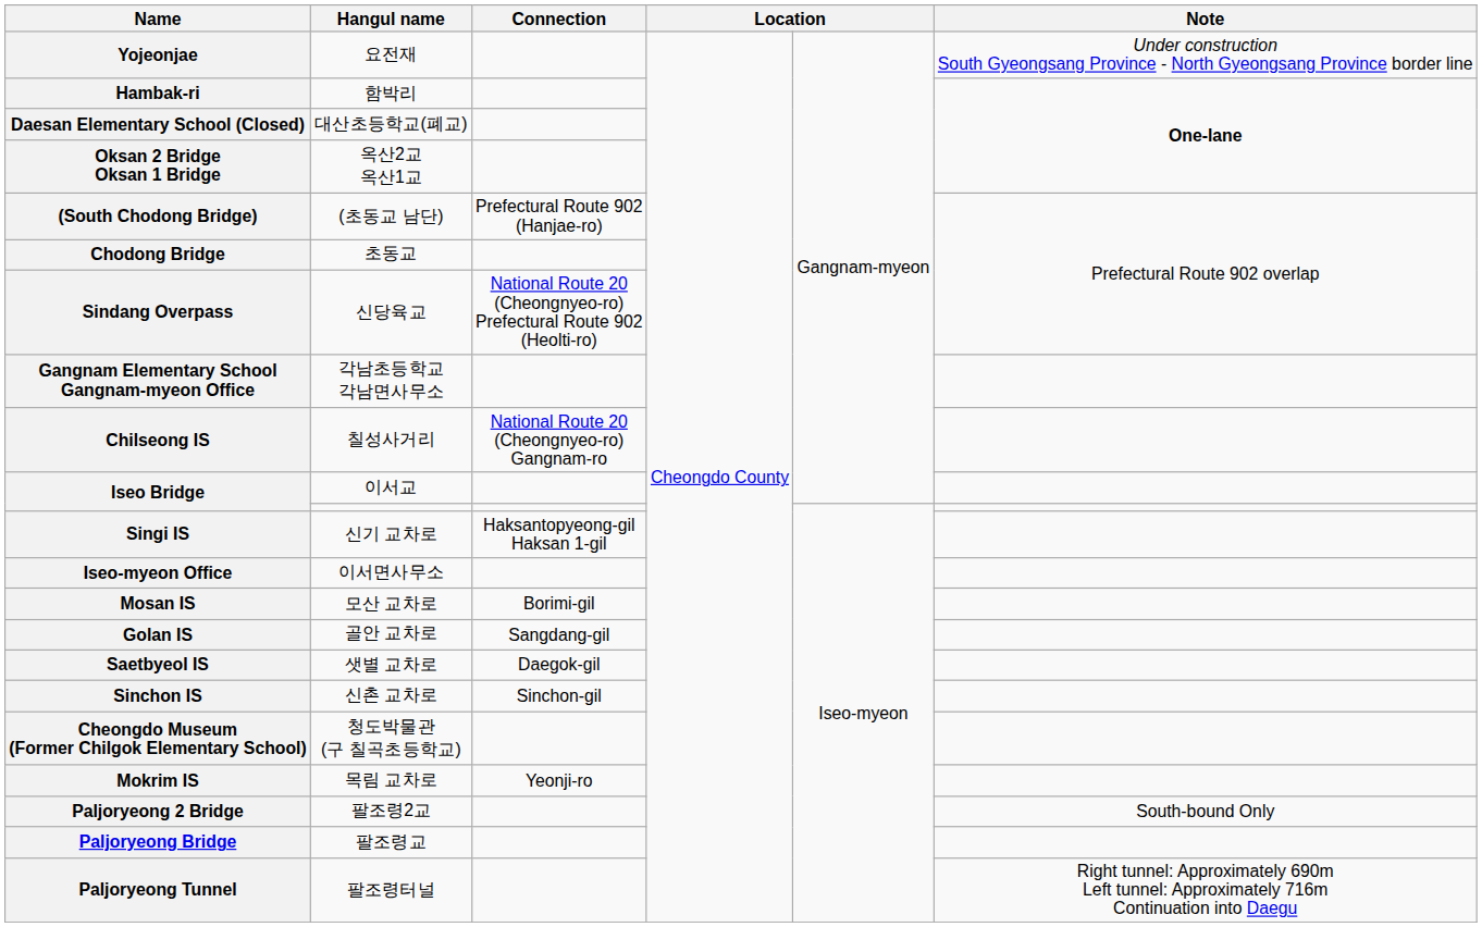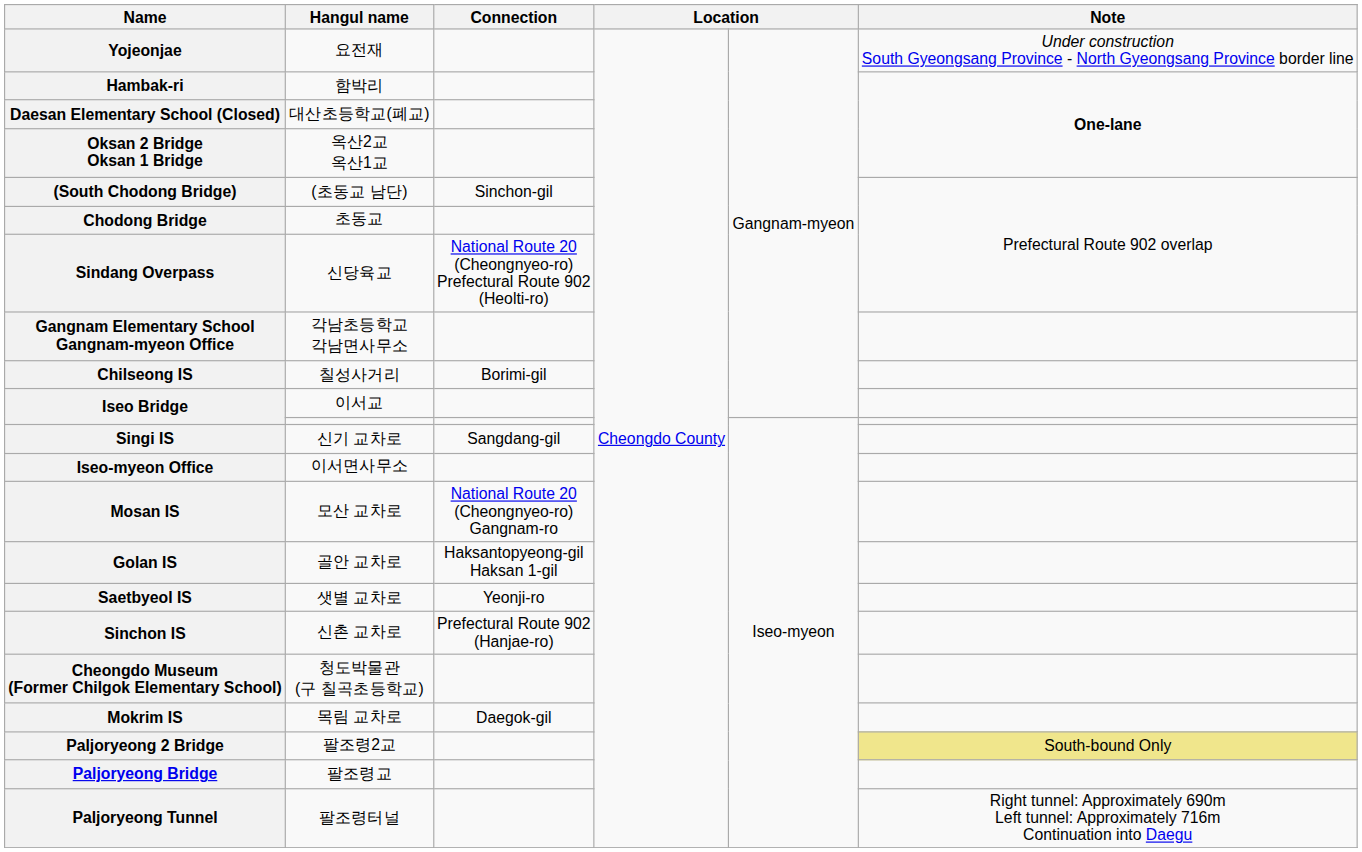 <table class="wikitable" style="font-size: 85%; text-align: center;">
 <tr>
 <th>Name </th>
 <th>Hangul name</th>
 <th>Connection</th>
 <th colspan="2">Location</th>
 <th>Note</th>
 </tr>
 <tr>
 <th>Yojeonjae</th>
 <td>요전재</td>
 <td></td>
 <td rowspan=22><a href='#'>Cheongdo County</a></td>
 <td rowspan=10>Gangnam-myeon</td>
 <td><em>Under construction</em><br><a href='#'>South Gyeongsang Province</a> - <a href='#'>North Gyeongsang Province</a> border line</td>
 </tr>
 <tr>
 <th>Hambak-ri</th>
 <td>함박리</td>
 <td></td>
 <td rowspan=3><strong>One-lane</strong></td>
 </tr>
 <tr>
 <th>Daesan Elementary School (Closed)</th>
 <td>대산초등학교(폐교)</td>
 <td></td>
 </tr>
 <tr>
 <th>Oksan 2 Bridge<br>Oksan 1 Bridge</th>
 <td>옥산2교<br>옥산1교</td>
 <td></td>
 </tr>
 <tr>
 <th>(South Chodong Bridge)</th>
 <td>(초동교 남단)</td>
-<td>Prefectural Route 902<br>(Hanjae-ro)</td>
+<td>Sinchon-gil</td>
 <td rowspan=3>Prefectural Route 902 overlap</td>
 </tr>
 <tr>
 <th>Chodong Bridge</th>
 <td>초동교</td>
 <td></td>
 </tr>
 <tr>
 <th>Sindang Overpass</th>
 <td>신당육교</td>
 <td><a href='#'>National Route 20</a><br>(Cheongnyeo-ro)<br>Prefectural Route 902<br>(Heolti-ro)</td>
 </tr>
 <tr>
 <th>Gangnam Elementary School<br>Gangnam-myeon Office</th>
 <td>각남초등학교<br>각남면사무소</td>
 <td></td>
 <td></td>
 </tr>
 <tr>
 <th>Chilseong IS</th>
 <td>칠성사거리</td>
-<td><a href='#'>National Route 20</a><br>(Cheongnyeo-ro)<br>Gangnam-ro</td>
+<td>Borimi-gil</td>
 <td></td>
 </tr>
 <tr>
 <th rowspan=2>Iseo Bridge</th>
 <td>이서교</td>
 <td></td>
 <td></td>
 </tr>
 <tr>
 <td></td>
 <td></td>
 <td rowspan=12>Iseo-myeon</td>
 <td></td>
 </tr>
 <tr>
 <th>Singi IS</th>
 <td>신기 교차로</td>
-<td>Haksantopyeong-gil<br>Haksan 1-gil</td>
+<td>Sangdang-gil</td>
 <td></td>
 </tr>
 <tr>
 <th>Iseo-myeon Office</th>
 <td>이서면사무소</td>
 <td></td>
 <td></td>
 </tr>
 <tr>
 <th>Mosan IS</th>
 <td>모산 교차로</td>
-<td>Borimi-gil</td>
+<td><a href='#'>National Route 20</a><br>(Cheongnyeo-ro)<br>Gangnam-ro</td>
 <td></td>
 </tr>
 <tr>
 <th>Golan IS</th>
 <td>골안 교차로</td>
-<td>Sangdang-gil</td>
+<td>Haksantopyeong-gil<br>Haksan 1-gil</td>
 <td></td>
 </tr>
 <tr>
 <th>Saetbyeol IS</th>
 <td>샛별 교차로</td>
-<td>Daegok-gil</td>
+<td>Yeonji-ro</td>
 <td></td>
 </tr>
 <tr>
 <th>Sinchon IS</th>
 <td>신촌 교차로</td>
-<td>Sinchon-gil</td>
+<td>Prefectural Route 902<br>(Hanjae-ro)</td>
 <td></td>
 </tr>
 <tr>
 <th>Cheongdo Museum<br>(Former Chilgok Elementary School)</th>
 <td>청도박물관<br>(구 칠곡초등학교)</td>
 <td></td>
 <td></td>
 </tr>
 <tr>
 <th>Mokrim IS</th>
 <td>목림 교차로</td>
-<td>Yeonji-ro</td>
+<td>Daegok-gil</td>
 <td></td>
 </tr>
 <tr>
 <th>Paljoryeong 2 Bridge</th>
 <td>팔조령2교</td>
 <td></td>
-<td>South-bound Only</td>
+<td style="background: khaki;">South-bound Only</td>
 </tr>
 <tr>
 <th><a href='#'>Paljoryeong Bridge</a></th>
 <td>팔조령교</td>
 <td></td>
 <td></td>
 </tr>
 <tr>
 <th>Paljoryeong Tunnel</th>
 <td>팔조령터널</td>
 <td></td>
 <td>Right tunnel: Approximately 690m<br>Left tunnel: Approximately 716m<br>Continuation into <a href='#'>Daegu</a></td>
 </tr>
 <tr>
 </tr>
 </table>
